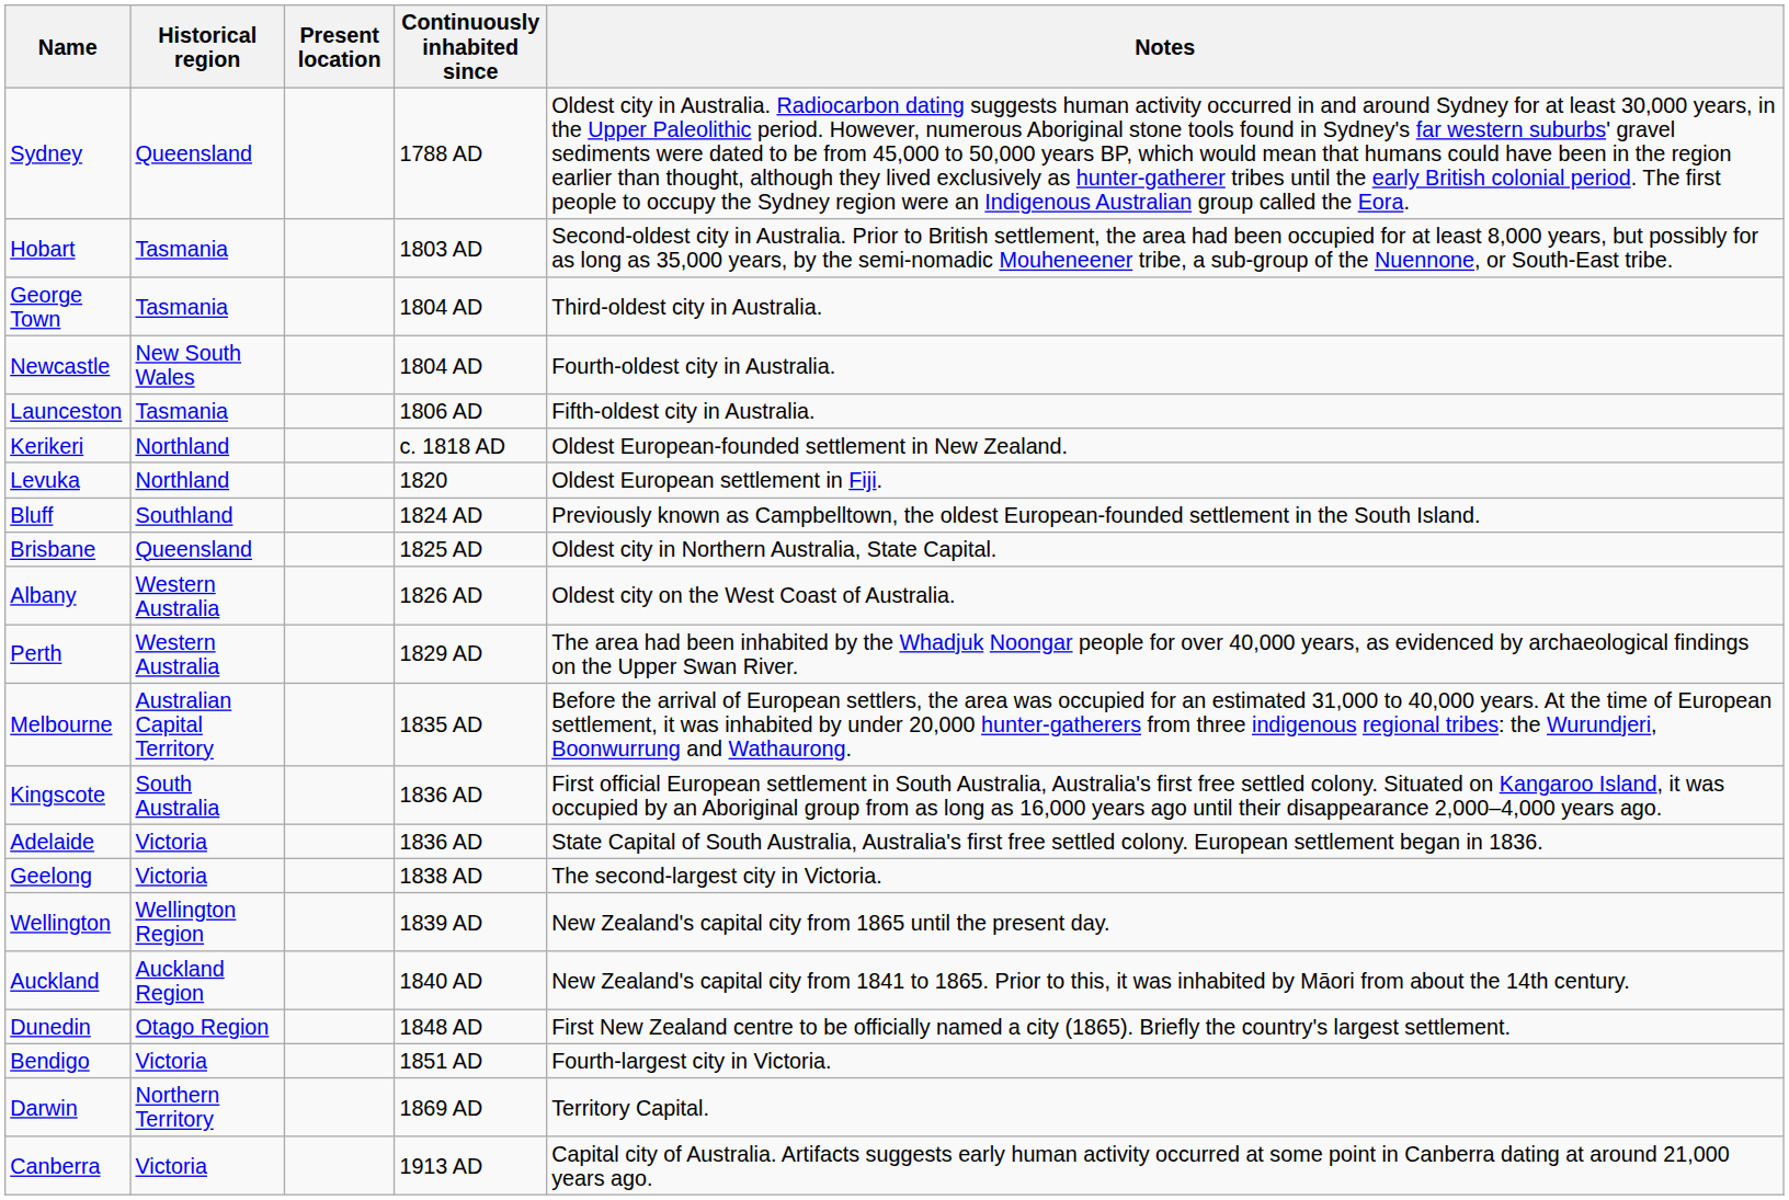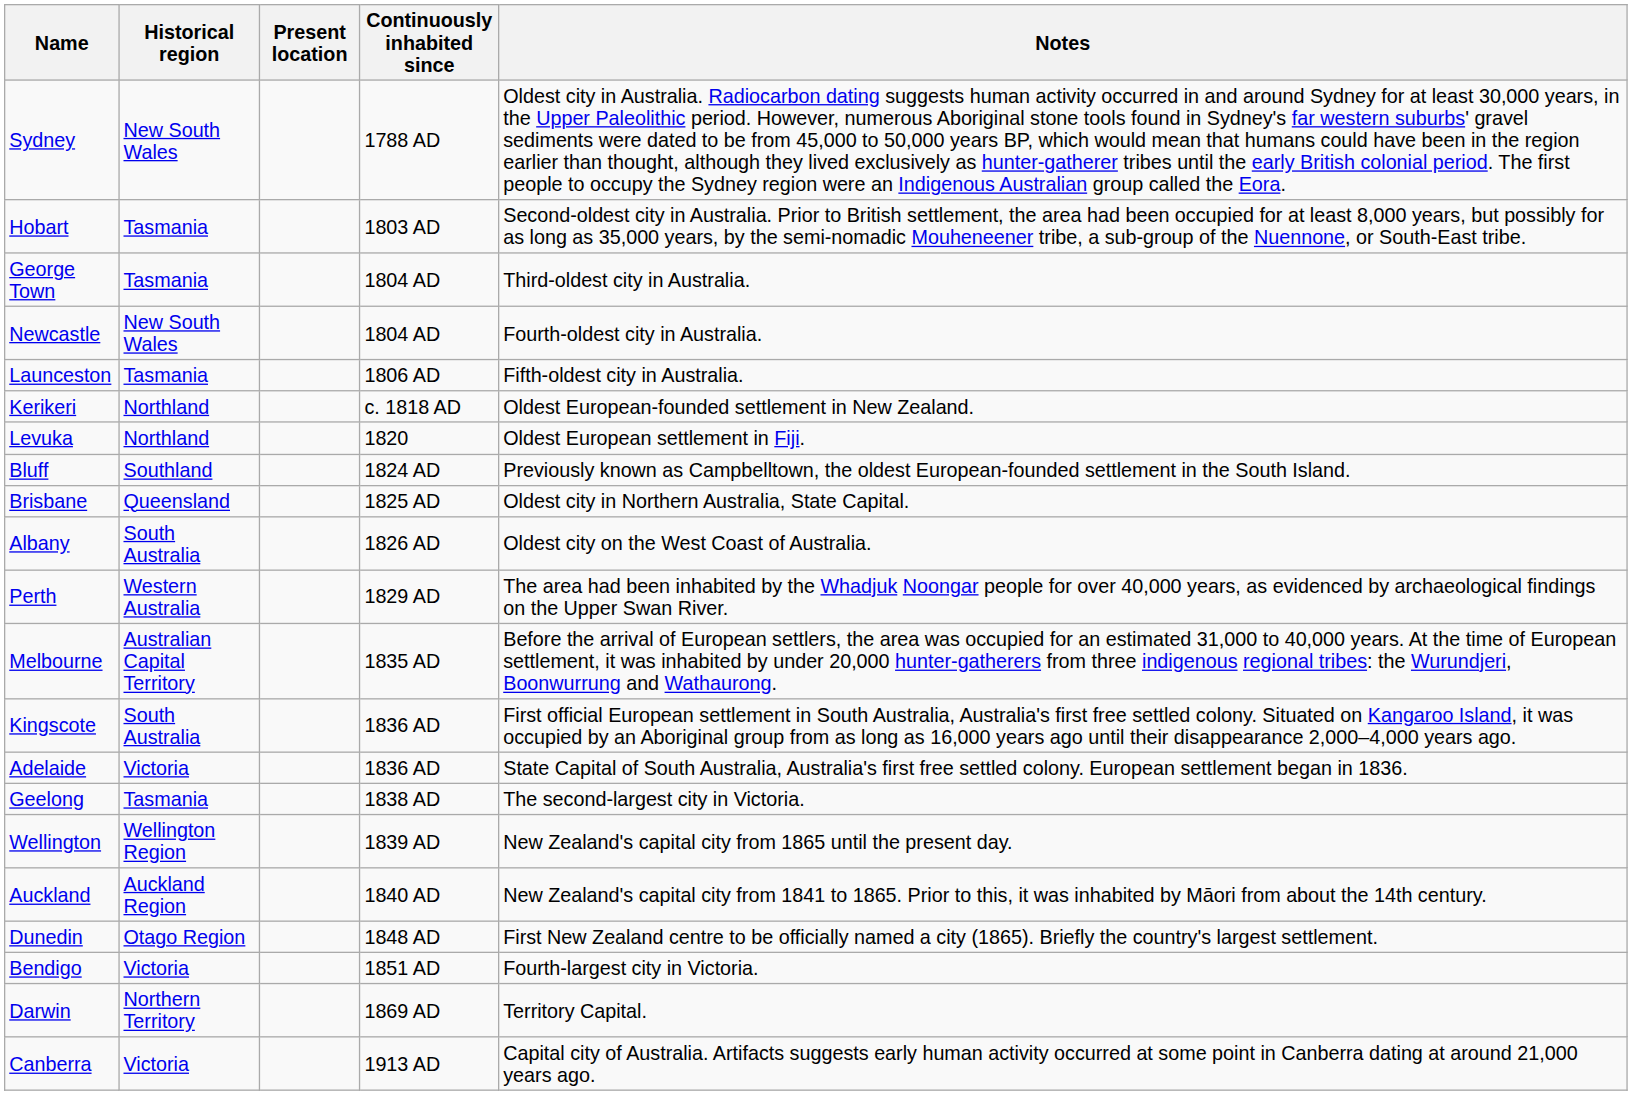 <table class="wikitable sortable" style="font-size:95%">
 <tr>
 <th>Name</th>
 <th>Historical region</th>
 <th>Present location</th>
 <th data-sort-type="number">Continuously<br>inhabited since</th>
 <th class="unsortable">Notes</th>
 </tr>
 <tr>
 <td><a href='#'>Sydney</a></td>
-<td><a href='#'>Queensland</a></td>
+<td><a href='#'>New South Wales</a></td>
 <td></td>
 <td>1788 AD</td>
 <td>Oldest city in Australia. <a href='#'>Radiocarbon dating</a> suggests human activity occurred in and around Sydney for at least 30,000 years, in the <a href='#'>Upper Paleolithic</a> period. However, numerous Aboriginal stone tools found in Sydney's <a href='#'>far western suburbs</a>' gravel sediments were dated to be from 45,000 to 50,000 years BP, which would mean that humans could have been in the region earlier than thought, although they lived exclusively as <a href='#'>hunter-gatherer</a> tribes until the <a href='#'>early British colonial period</a>. The first people to occupy the Sydney region were an <a href='#'>Indigenous Australian</a> group called the <a href='#'>Eora</a>.</td>
 </tr>
 <tr>
 <td><a href='#'>Hobart</a></td>
 <td><a href='#'>Tasmania</a></td>
 <td></td>
 <td>1803 AD</td>
 <td>Second-oldest city in Australia. Prior to British settlement, the area had been occupied for at least 8,000 years, but possibly for as long as 35,000 years, by the semi-nomadic <a href='#'>Mouheneener</a> tribe, a sub-group of the <a href='#'>Nuennone</a>, or South-East tribe.</td>
 </tr>
 <tr>
 <td><a href='#'>George Town</a></td>
 <td><a href='#'>Tasmania</a></td>
 <td></td>
 <td>1804 AD</td>
 <td>Third-oldest city in Australia.</td>
 </tr>
 <tr>
 <td><a href='#'>Newcastle</a></td>
 <td><a href='#'>New South Wales</a></td>
 <td></td>
 <td>1804 AD</td>
 <td>Fourth-oldest city in Australia.</td>
 </tr>
 <tr>
 <td><a href='#'>Launceston</a></td>
 <td><a href='#'>Tasmania</a></td>
 <td></td>
 <td>1806 AD</td>
 <td>Fifth-oldest city in Australia.</td>
 </tr>
 <tr>
 <td><a href='#'>Kerikeri</a></td>
 <td><a href='#'>Northland</a></td>
 <td></td>
 <td data-sort-value="1818">c. 1818 AD</td>
 <td>Oldest European-founded settlement in New Zealand.</td>
 </tr>
 <tr>
 <td><a href='#'>Levuka</a></td>
 <td><a href='#'>Northland</a></td>
 <td></td>
 <td>1820</td>
 <td>Oldest European settlement in <a href='#'>Fiji</a>.</td>
 </tr>
 <tr>
 <td><a href='#'>Bluff</a></td>
 <td><a href='#'>Southland</a></td>
 <td></td>
 <td>1824 AD</td>
 <td>Previously known as Campbelltown, the oldest European-founded settlement in the South Island.</td>
 </tr>
 <tr>
 <td><a href='#'>Brisbane</a></td>
 <td><a href='#'>Queensland</a></td>
 <td></td>
 <td>1825 AD</td>
 <td>Oldest city in Northern Australia, State Capital.</td>
 </tr>
 <tr>
 <td><a href='#'>Albany</a></td>
-<td><a href='#'>Western Australia</a></td>
+<td><a href='#'>South Australia</a></td>
 <td></td>
 <td>1826 AD</td>
 <td>Oldest city on the West Coast of Australia.</td>
 </tr>
 <tr>
 <td><a href='#'>Perth</a></td>
 <td><a href='#'>Western Australia</a></td>
 <td></td>
 <td>1829 AD</td>
 <td>The area had been inhabited by the <a href='#'>Whadjuk</a> <a href='#'>Noongar</a> people for over 40,000 years, as evidenced by archaeological findings on the Upper Swan River.</td>
 </tr>
 <tr>
 <td><a href='#'>Melbourne</a></td>
 <td><a href='#'>Australian Capital Territory</a></td>
 <td></td>
 <td>1835 AD</td>
 <td>Before the arrival of European settlers, the area was occupied for an estimated 31,000 to 40,000 years. At the time of European settlement, it was inhabited by under 20,000 <a href='#'>hunter-gatherers</a> from three <a href='#'>indigenous</a> <a href='#'>regional tribes</a>: the <a href='#'>Wurundjeri</a>, <a href='#'>Boonwurrung</a> and <a href='#'>Wathaurong</a>.</td>
 </tr>
 <tr>
 <td><a href='#'>Kingscote</a></td>
 <td><a href='#'>South Australia</a></td>
 <td></td>
 <td>1836 AD</td>
 <td>First official European settlement in South Australia, Australia's first free settled colony. Situated on <a href='#'>Kangaroo Island</a>, it was occupied by an Aboriginal group from as long as 16,000 years ago until their disappearance 2,000–4,000 years ago.</td>
 </tr>
 <tr>
 <td><a href='#'>Adelaide</a></td>
 <td><a href='#'>Victoria</a></td>
 <td></td>
 <td>1836 AD</td>
 <td>State Capital of South Australia, Australia's first free settled colony. European settlement began in 1836.</td>
 </tr>
 <tr>
 <td><a href='#'>Geelong</a></td>
-<td><a href='#'>Victoria</a></td>
+<td><a href='#'>Tasmania</a></td>
 <td></td>
 <td>1838 AD</td>
 <td>The second-largest city in Victoria.</td>
 </tr>
 <tr>
 <td><a href='#'>Wellington</a></td>
 <td><a href='#'>Wellington Region</a></td>
 <td></td>
 <td>1839 AD</td>
 <td>New Zealand's capital city from 1865 until the present day.</td>
 </tr>
 <tr>
 <td><a href='#'>Auckland</a></td>
 <td><a href='#'>Auckland Region</a></td>
 <td></td>
 <td>1840 AD</td>
 <td>New Zealand's capital city from 1841 to 1865. Prior to this, it was inhabited by Māori from about the 14th century.</td>
 </tr>
 <tr>
 <td><a href='#'>Dunedin</a></td>
 <td><a href='#'>Otago Region</a></td>
 <td></td>
 <td>1848 AD</td>
 <td>First New Zealand centre to be officially named a city (1865). Briefly the country's largest settlement.</td>
 </tr>
 <tr>
 <td><a href='#'>Bendigo</a></td>
 <td><a href='#'>Victoria</a></td>
 <td></td>
 <td>1851 AD</td>
 <td>Fourth-largest city in Victoria.</td>
 </tr>
 <tr>
 <td><a href='#'>Darwin</a></td>
 <td><a href='#'>Northern Territory</a></td>
 <td></td>
 <td>1869 AD</td>
 <td>Territory Capital.</td>
 </tr>
 <tr>
 <td><a href='#'>Canberra</a></td>
 <td><a href='#'>Victoria</a></td>
 <td></td>
 <td>1913 AD</td>
 <td>Capital city of Australia. Artifacts suggests early human activity occurred at some point in Canberra dating at around 21,000 years ago.</td>
 </tr>
 </table>
